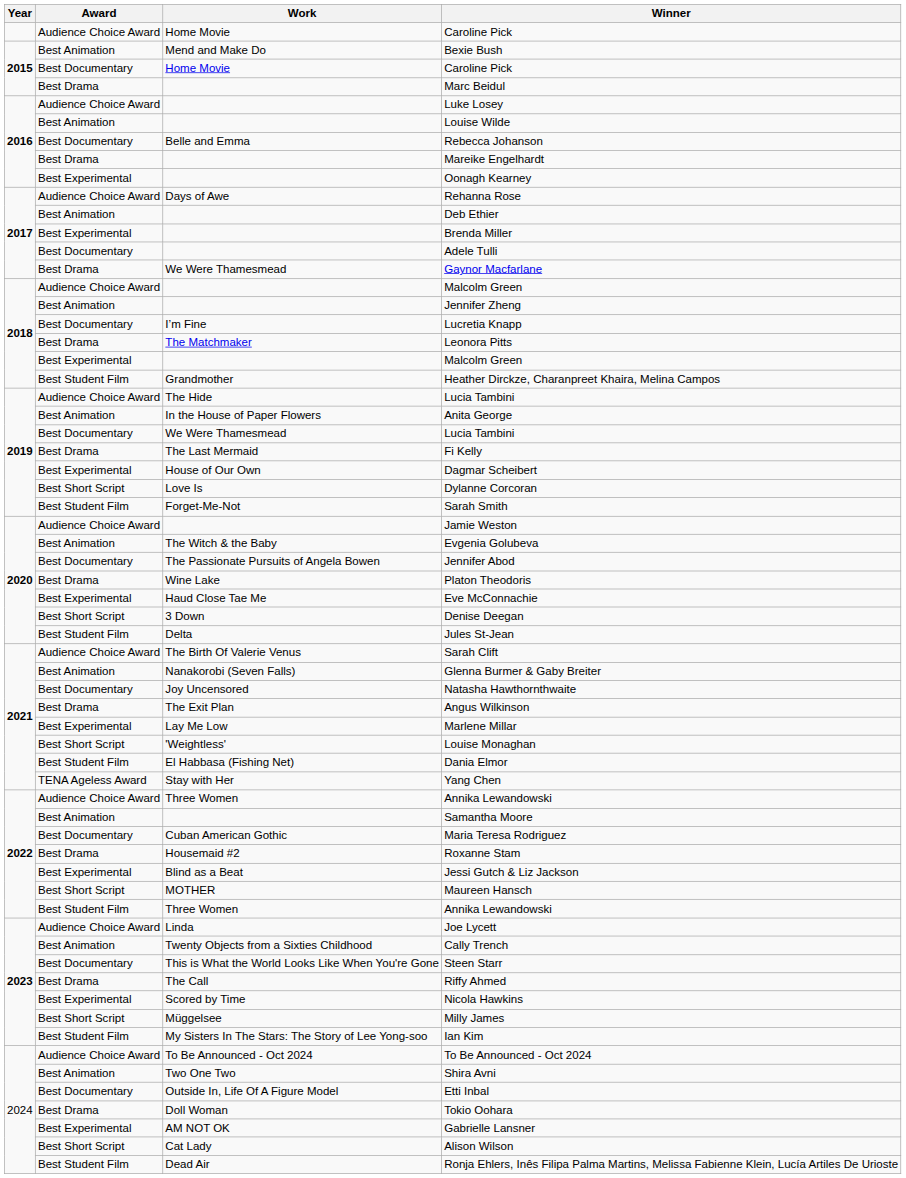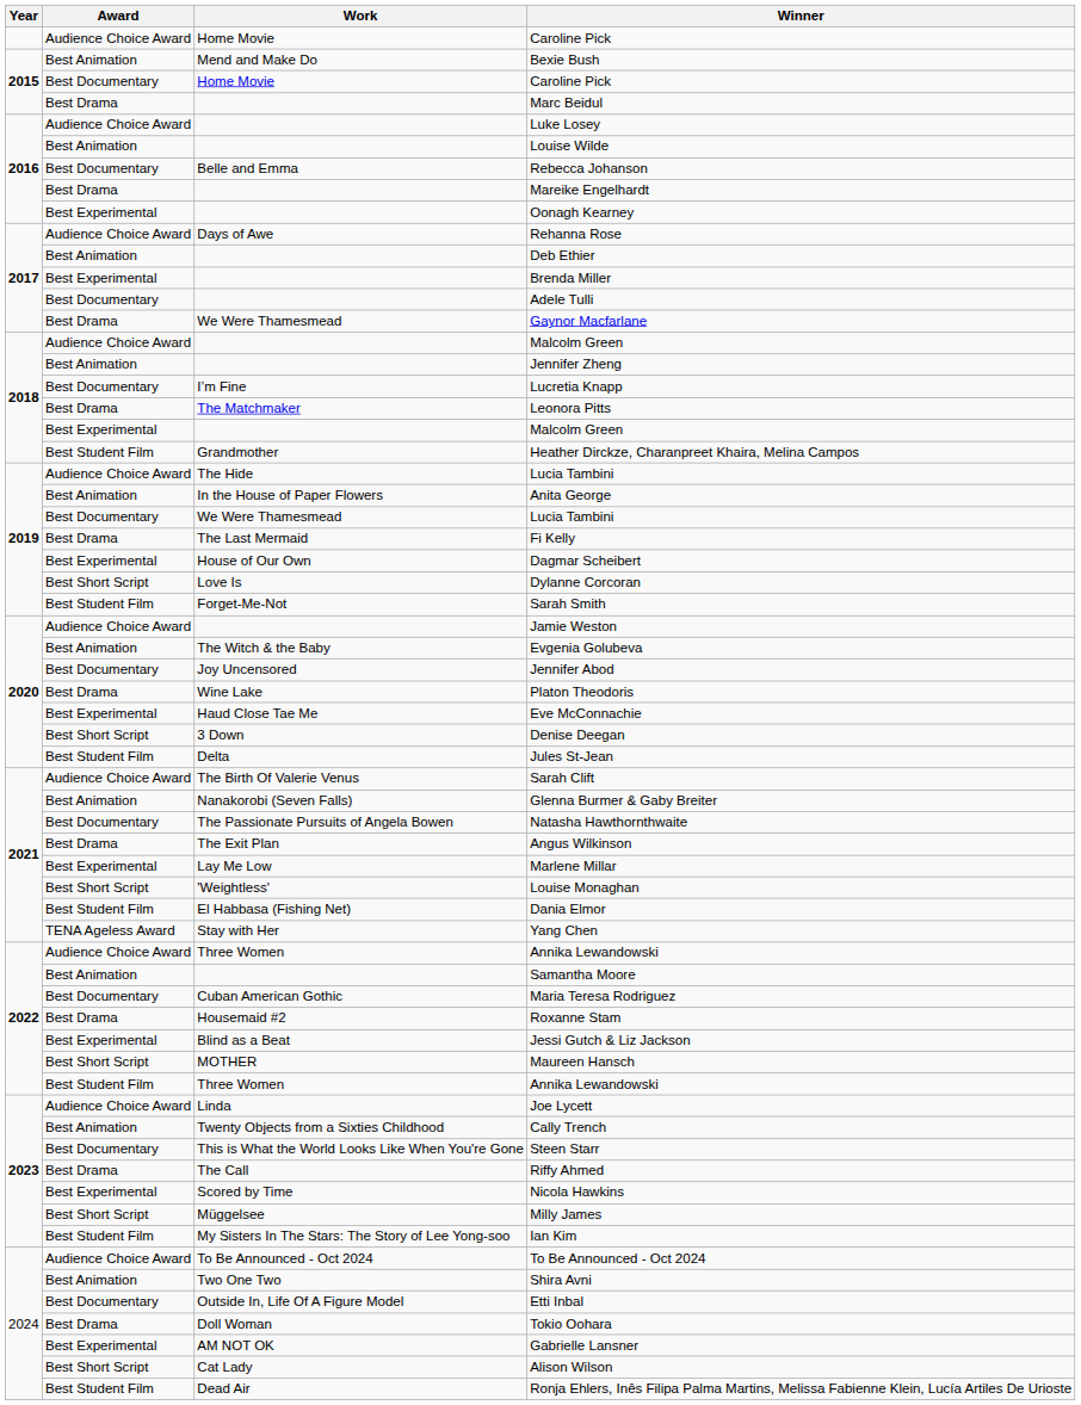 <table class="wikitable">
 <tr>
 <th>Year</th>
 <th>Award</th>
 <th>Work</th>
 <th>Winner</th>
 </tr>
 <tr>
 <td></td>
 <td>Audience Choice Award</td>
 <td>Home Movie</td>
 <td>Caroline Pick</td>
 </tr>
 <tr>
 <td rowspan="3"><strong>2015</strong></td>
 <td>Best Animation</td>
 <td>Mend and Make Do</td>
 <td>Bexie Bush</td>
 </tr>
 <tr>
 <td>Best Documentary</td>
 <td><a href='#'>Home Movie</a></td>
 <td>Caroline Pick</td>
 </tr>
 <tr>
 <td>Best Drama</td>
 <td></td>
 <td>Marc Beidul</td>
 </tr>
 <tr>
 <td rowspan="5"><strong>2016</strong></td>
 <td>Audience Choice Award</td>
 <td></td>
 <td>Luke Losey</td>
 </tr>
 <tr>
 <td>Best Animation</td>
 <td>  </td>
 <td>Louise Wilde </td>
 </tr>
 <tr>
 <td>Best Documentary</td>
 <td>Belle and Emma</td>
 <td>Rebecca Johanson</td>
 </tr>
 <tr>
 <td>Best Drama</td>
 <td>   </td>
 <td>Mareike Engelhardt</td>
 </tr>
 <tr>
 <td>Best Experimental</td>
 <td></td>
 <td>Oonagh Kearney</td>
 </tr>
 <tr>
 <td rowspan="5"><strong>2017</strong></td>
 <td>Audience Choice Award</td>
 <td>Days of Awe</td>
 <td>Rehanna Rose</td>
 </tr>
 <tr>
 <td>Best Animation</td>
 <td></td>
 <td>Deb Ethier</td>
 </tr>
 <tr>
 <td>Best Experimental</td>
 <td></td>
 <td Brenda Miller>Brenda Miller</td>
 </tr>
 <tr>
 <td>Best Documentary</td>
 <td></td>
 <td>Adele Tulli</td>
 </tr>
 <tr>
 <td>Best Drama</td>
 <td>We Were Thamesmead</td>
 <td><a href='#'>Gaynor Macfarlane</a></td>
 </tr>
 <tr>
 <td rowspan="6"><strong>2018</strong></td>
 <td>Audience Choice Award</td>
 <td></td>
 <td>Malcolm Green</td>
 </tr>
 <tr>
 <td>Best Animation</td>
 <td></td>
 <td>Jennifer Zheng</td>
 </tr>
 <tr>
 <td>Best Documentary</td>
 <td>I’m Fine</td>
 <td>Lucretia Knapp</td>
 </tr>
 <tr>
 <td>Best Drama</td>
 <td><a href='#'>The Matchmaker</a></td>
 <td>Leonora Pitts</td>
 </tr>
 <tr>
 <td>Best Experimental</td>
 <td></td>
 <td>Malcolm Green</td>
 </tr>
 <tr>
 <td>Best Student Film</td>
 <td>Grandmother   </td>
 <td>Heather Dirckze, Charanpreet Khaira, Melina Campos</td>
 </tr>
 <tr>
 <td rowspan="7"><strong>2019</strong></td>
 <td>Audience Choice Award</td>
 <td>The Hide</td>
 <td>Lucia Tambini</td>
 </tr>
 <tr>
 <td>Best Animation</td>
 <td>In the  House of Paper Flowers</td>
 <td>Anita George</td>
 </tr>
 <tr>
 <td>Best Documentary</td>
 <td>We Were Thamesmead</td>
 <td>Lucia Tambini</td>
 </tr>
 <tr>
 <td>Best Drama</td>
 <td>The Last  Mermaid</td>
 <td>Fi Kelly</td>
 </tr>
 <tr>
 <td>Best Experimental</td>
 <td>House of  Our Own</td>
 <td>Dagmar Scheibert</td>
 </tr>
 <tr>
 <td>Best Short Script</td>
 <td>Love Is</td>
 <td>Dylanne Corcoran</td>
 </tr>
 <tr>
 <td>Best Student Film</td>
 <td>Forget-Me-Not</td>
 <td>Sarah Smith</td>
 </tr>
 <tr>
 <td rowspan="7"><strong>2020</strong></td>
 <td>Audience Choice Award</td>
 <td></td>
 <td>Jamie Weston</td>
 </tr>
 <tr>
 <td>Best Animation</td>
 <td>The Witch & the Baby</td>
 <td>Evgenia Golubeva</td>
 </tr>
 <tr>
 <td>Best Documentary</td>
-<td>The Passionate Pursuits of Angela Bowen</td>
+<td>Joy Uncensored</td>
 <td>Jennifer Abod</td>
 </tr>
 <tr>
 <td>Best Drama</td>
 <td>Wine Lake</td>
 <td>Platon Theodoris</td>
 </tr>
 <tr>
 <td>Best Experimental</td>
 <td>Haud Close Tae Me</td>
 <td>Eve McConnachie</td>
 </tr>
 <tr>
 <td>Best Short Script</td>
 <td>3 Down</td>
 <td>Denise Deegan</td>
 </tr>
 <tr>
 <td>Best Student Film</td>
 <td>Delta</td>
 <td>Jules St-Jean</td>
 </tr>
 <tr>
 <td rowspan="8"><strong>2021</strong></td>
 <td>Audience Choice Award</td>
 <td>The Birth Of Valerie Venus</td>
 <td>Sarah Clift</td>
 </tr>
 <tr>
 <td>Best Animation</td>
 <td>Nanakorobi (Seven Falls)</td>
 <td>Glenna Burmer & Gaby Breiter</td>
 </tr>
 <tr>
 <td>Best Documentary</td>
-<td>Joy Uncensored</td>
+<td>The Passionate Pursuits of Angela Bowen</td>
 <td>Natasha Hawthornthwaite</td>
 </tr>
 <tr>
 <td>Best Drama</td>
 <td>The Exit Plan</td>
 <td>Angus Wilkinson</td>
 </tr>
 <tr>
 <td>Best Experimental</td>
 <td>Lay Me Low</td>
 <td>Marlene Millar</td>
 </tr>
 <tr>
 <td>Best Short Script</td>
 <td>'Weightless'</td>
 <td>Louise Monaghan</td>
 </tr>
 <tr>
 <td>Best Student Film</td>
 <td>El Habbasa (Fishing Net)</td>
 <td>Dania Elmor</td>
 </tr>
 <tr>
 <td>TENA Ageless Award</td>
 <td>Stay with Her</td>
 <td>Yang Chen</td>
 </tr>
 <tr>
 <td rowspan="7"><strong>2022</strong></td>
 <td>Audience Choice Award</td>
 <td>Three Women</td>
 <td>Annika Lewandowski</td>
 </tr>
 <tr>
 <td>Best Animation</td>
 <td></td>
 <td>Samantha Moore</td>
 </tr>
 <tr>
 <td>Best Documentary</td>
 <td>Cuban American Gothic</td>
 <td>Maria Teresa Rodriguez</td>
 </tr>
 <tr>
 <td>Best Drama</td>
 <td>Housemaid #2</td>
 <td>Roxanne Stam</td>
 </tr>
 <tr>
 <td>Best Experimental</td>
 <td>Blind as a Beat</td>
 <td>Jessi Gutch & Liz Jackson</td>
 </tr>
 <tr>
 <td>Best Short Script</td>
 <td>MOTHER</td>
 <td>Maureen Hansch</td>
 </tr>
 <tr>
 <td>Best Student Film</td>
 <td>Three Women</td>
 <td>Annika Lewandowski</td>
 </tr>
 <tr>
 <td rowspan="7"><strong>2023</strong></td>
 <td>Audience Choice Award</td>
 <td>Linda</td>
 <td>Joe Lycett</td>
 </tr>
 <tr>
 <td>Best Animation</td>
 <td>Twenty Objects from a Sixties Childhood</td>
 <td>Cally Trench</td>
 </tr>
 <tr>
 <td>Best Documentary</td>
 <td>This is What the World Looks Like When You're Gone</td>
 <td>Steen Starr</td>
 </tr>
 <tr>
 <td>Best Drama</td>
 <td>The Call</td>
 <td>Riffy Ahmed</td>
 </tr>
 <tr>
 <td>Best Experimental</td>
 <td>Scored by Time</td>
 <td>Nicola Hawkins</td>
 </tr>
 <tr>
 <td>Best Short Script</td>
 <td>Müggelsee</td>
 <td>Milly James</td>
 </tr>
 <tr>
 <td>Best Student Film</td>
 <td>My Sisters In The Stars: The Story of Lee Yong-soo</td>
 <td>Ian Kim</td>
 </tr>
 <tr>
 <td rowspan="7">2024</td>
 <td>Audience Choice Award</td>
 <td>To Be Announced - Oct 2024</td>
 <td>To Be Announced - Oct 2024</td>
 </tr>
 <tr>
 <td>Best Animation</td>
 <td>Two One Two</td>
 <td>Shira Avni</td>
 </tr>
 <tr>
 <td>Best Documentary</td>
 <td>Outside In, Life Of A Figure Model</td>
 <td>Etti Inbal</td>
 </tr>
 <tr>
 <td>Best Drama</td>
 <td>Doll Woman</td>
 <td>Tokio Oohara</td>
 </tr>
 <tr>
 <td>Best Experimental</td>
 <td>AM NOT OK</td>
 <td>Gabrielle Lansner</td>
 </tr>
 <tr>
 <td>Best Short Script</td>
 <td>Cat Lady</td>
 <td>Alison Wilson</td>
 </tr>
 <tr>
 <td>Best Student Film</td>
 <td>Dead Air</td>
 <td>Ronja Ehlers, Inês Filipa Palma Martins, Melissa Fabienne Klein, Lucía Artiles De Urioste</td>
 </tr>
 </table>
